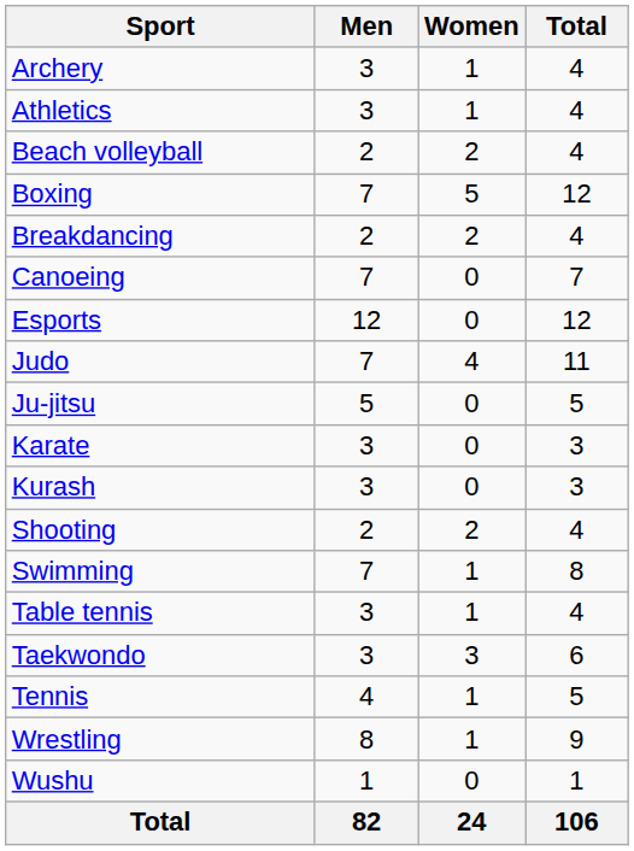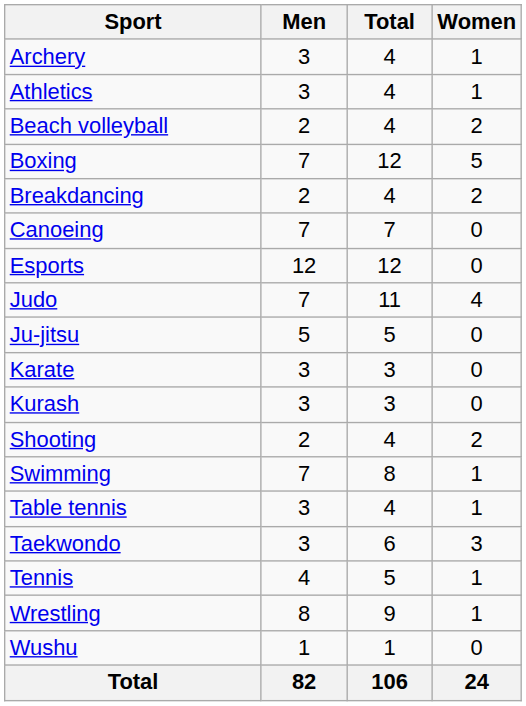 <table class="wikitable sortable" style="text-align:center;">
 <tr>
 <th width=180>Sport</th>
 <th width=55>Men</th>
+<th width=55>Total</th>
 <th width=55>Women</th>
-<th width=55>Total</th>
 </tr>
 <tr>
 <td align=left><a href='#'>Archery</a></td>
 <td>3</td>
+<td>4</td>
 <td>1</td>
-<td>4</td>
 </tr>
 <tr>
 <td align=left><a href='#'>Athletics</a></td>
 <td>3</td>
+<td>4</td>
 <td>1</td>
-<td>4</td>
 </tr>
 <tr>
 <td align=left><a href='#'>Beach volleyball</a></td>
 <td>2</td>
+<td>4</td>
 <td>2</td>
-<td>4</td>
 </tr>
 <tr>
 <td align=left><a href='#'>Boxing</a></td>
 <td>7</td>
+<td>12</td>
 <td>5</td>
-<td>12</td>
 </tr>
 <tr>
 <td align=left><a href='#'>Breakdancing</a></td>
 <td>2</td>
+<td>4</td>
 <td>2</td>
-<td>4</td>
 </tr>
 <tr>
 <td align=left><a href='#'>Canoeing</a></td>
 <td>7</td>
+<td>7</td>
 <td>0</td>
-<td>7</td>
 </tr>
 <tr>
 <td align=left><a href='#'>Esports</a></td>
 <td>12</td>
+<td>12</td>
 <td>0</td>
-<td>12</td>
 </tr>
 <tr>
 <td align=left><a href='#'>Judo</a></td>
 <td>7</td>
+<td>11</td>
 <td>4</td>
-<td>11</td>
 </tr>
 <tr>
 <td align=left><a href='#'>Ju-jitsu</a></td>
 <td>5</td>
+<td>5</td>
 <td>0</td>
-<td>5</td>
 </tr>
 <tr>
 <td align=left><a href='#'>Karate</a></td>
 <td>3</td>
+<td>3</td>
 <td>0</td>
-<td>3</td>
 </tr>
 <tr>
 <td align=left><a href='#'>Kurash</a></td>
 <td>3</td>
+<td>3</td>
 <td>0</td>
-<td>3</td>
 </tr>
 <tr>
 <td align=left><a href='#'>Shooting</a></td>
 <td>2</td>
+<td>4</td>
 <td>2</td>
-<td>4</td>
 </tr>
 <tr>
 <td align=left><a href='#'>Swimming</a></td>
 <td>7</td>
+<td>8</td>
 <td>1</td>
-<td>8</td>
 </tr>
 <tr>
 <td align=left><a href='#'>Table tennis</a></td>
 <td>3</td>
+<td>4</td>
 <td>1</td>
-<td>4</td>
 </tr>
 <tr>
 <td align=left><a href='#'>Taekwondo</a></td>
 <td>3</td>
+<td>6</td>
 <td>3</td>
-<td>6</td>
 </tr>
 <tr>
 <td align=left><a href='#'>Tennis</a></td>
 <td>4</td>
+<td>5</td>
 <td>1</td>
-<td>5</td>
 </tr>
 <tr>
 <td align=left><a href='#'>Wrestling</a></td>
 <td>8</td>
+<td>9</td>
 <td>1</td>
-<td>9</td>
 </tr>
 <tr>
 <td align=left><a href='#'>Wushu</a></td>
 <td>1</td>
+<td>1</td>
 <td>0</td>
-<td>1</td>
 </tr>
 <tr>
 <th>Total</th>
 <th>82</th>
+<th>106</th>
 <th>24</th>
-<th>106</th>
 </tr>
 </table>
